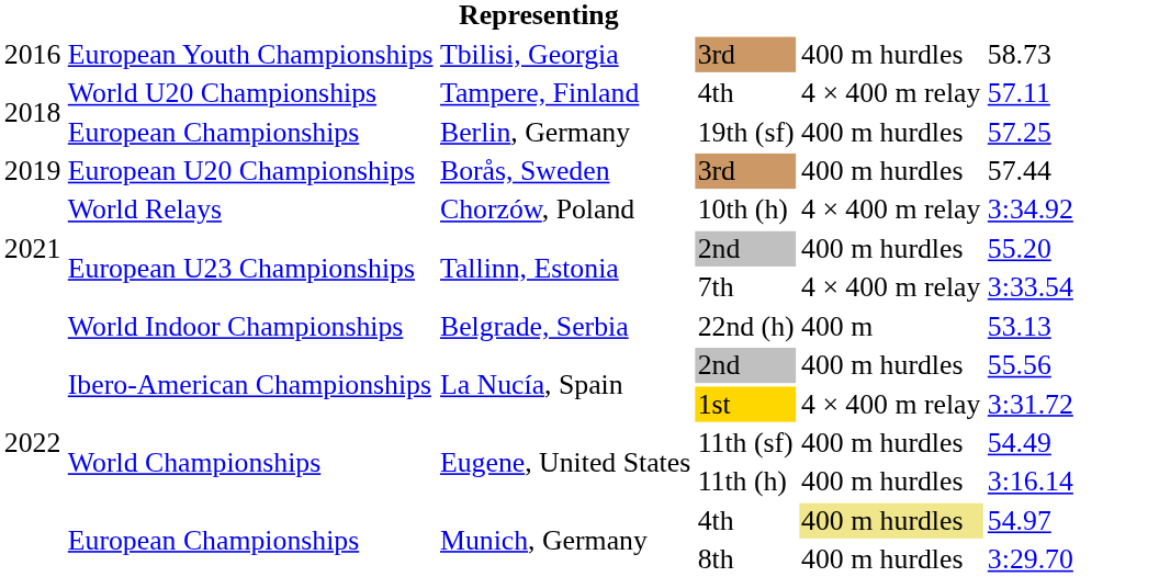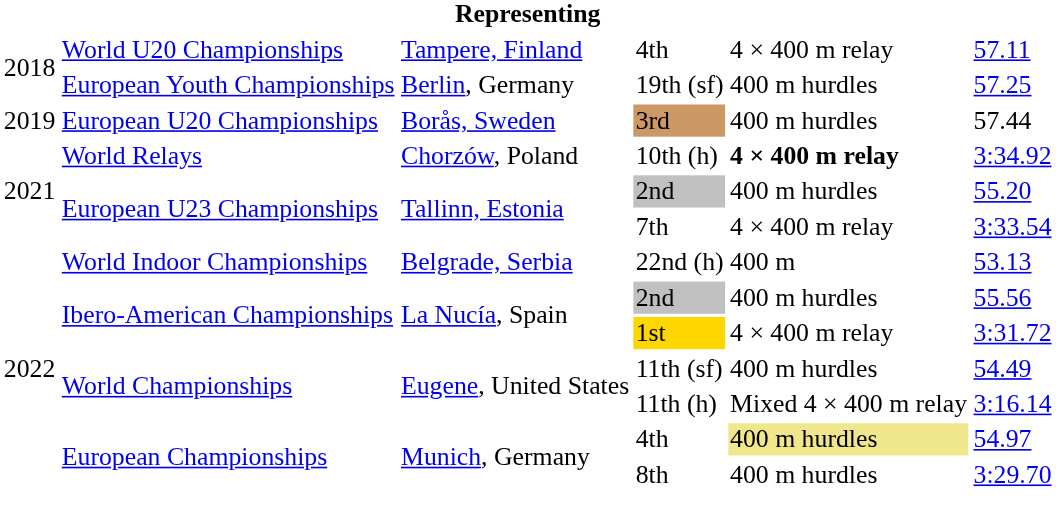 <table>
 <tr>
 <th colspan="6">Representing </th>
-</tr>
-<tr>
-<td>2016</td>
-<td><a href='#'>European Youth Championships</a></td>
-<td><a href='#'>Tbilisi, Georgia</a></td>
-<td bgcolor=cc9966>3rd</td>
-<td>400 m hurdles</td>
-<td>58.73</td>
 </tr>
 <tr>
 <td rowspan=2>2018</td>
 <td><a href='#'>World U20 Championships</a></td>
 <td><a href='#'>Tampere, Finland</a></td>
 <td>4th</td>
 <td>4 × 400 m relay</td>
 <td><a href='#'>57.11</a></td>
 </tr>
 <tr>
-<td><a href='#'>European Championships</a></td>
+<td><a href='#'>European Youth Championships</a></td>
 <td><a href='#'>Berlin</a>, Germany</td>
 <td>19th (sf)</td>
 <td>400 m hurdles</td>
 <td><a href='#'>57.25</a></td>
 </tr>
 <tr>
 <td>2019</td>
 <td><a href='#'>European U20 Championships</a></td>
 <td><a href='#'>Borås, Sweden</a></td>
 <td bgcolor=cc9966>3rd</td>
 <td>400 m hurdles</td>
 <td>57.44</td>
 </tr>
 <tr>
 <td rowspan=3>2021</td>
 <td><a href='#'>World Relays</a></td>
 <td><a href='#'>Chorzów</a>, Poland</td>
 <td>10th (h)</td>
-<td>4 × 400 m relay</td>
+<td><strong>4 × 400 m relay</strong></td>
 <td><a href='#'>3:34.92</a></td>
 </tr>
 <tr>
 <td rowspan=2><a href='#'>European U23 Championships</a></td>
 <td rowspan=2><a href='#'>Tallinn, Estonia</a></td>
 <td bgcolor=silver>2nd</td>
 <td>400 m hurdles</td>
 <td><a href='#'>55.20</a></td>
 </tr>
 <tr>
 <td>7th</td>
 <td>4 × 400 m relay</td>
 <td><a href='#'>3:33.54</a></td>
 </tr>
 <tr>
 <td rowspan=7>2022</td>
 <td><a href='#'>World Indoor Championships</a></td>
 <td><a href='#'>Belgrade, Serbia</a></td>
 <td>22nd (h)</td>
 <td>400 m</td>
 <td><a href='#'>53.13</a></td>
 </tr>
 <tr>
 <td rowspan=2><a href='#'>Ibero-American Championships</a></td>
 <td rowspan=2><a href='#'>La Nucía</a>, Spain</td>
 <td bgcolor=silver>2nd</td>
 <td>400 m hurdles</td>
 <td><a href='#'>55.56</a></td>
 </tr>
 <tr>
 <td bgcolor=gold>1st</td>
 <td>4 × 400 m relay</td>
 <td><a href='#'>3:31.72</a></td>
 </tr>
 <tr>
 <td rowspan=2><a href='#'>World Championships</a></td>
 <td rowspan=2><a href='#'>Eugene</a>, United States</td>
 <td>11th (sf)</td>
 <td>400 m hurdles</td>
 <td><a href='#'>54.49</a></td>
 </tr>
 <tr>
 <td>11th (h)</td>
-<td>400 m hurdles</td>
+<td>Mixed 4 × 400 m relay</td>
 <td><a href='#'>3:16.14</a></td>
 </tr>
 <tr>
 <td rowspan=2><a href='#'>European Championships</a></td>
 <td rowspan=2><a href='#'>Munich</a>, Germany</td>
 <td>4th</td>
 <td style="background: khaki;">400 m hurdles</td>
 <td><a href='#'>54.97</a></td>
 </tr>
 <tr>
 <td>8th</td>
 <td>400 m hurdles</td>
 <td><a href='#'>3:29.70</a></td>
 </tr>
 </table>
